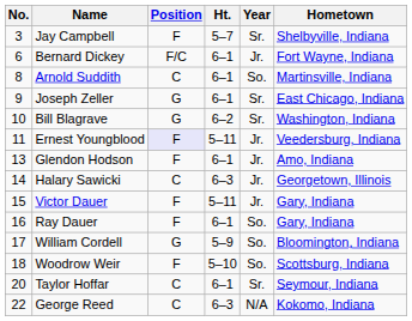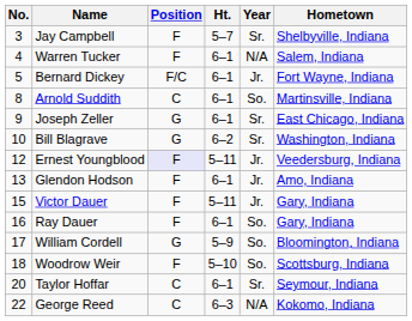 <table class="wikitable" style="text-align:center">
 <tr>
 <th>No.</th>
 <th>Name</th>
 <th><a href='#'>Position</a></th>
 <th>Ht.</th>
 <th>Year</th>
 <th>Hometown</th>
 </tr>
 <tr>
 <td>3</td>
 <td style="text-align:left">Jay Campbell</td>
 <td>F</td>
 <td>5–7</td>
 <td>Sr.</td>
 <td style="text-align:left"><a href='#'>Shelbyville, Indiana</a></td>
 </tr>
 <tr>
-<td>6</td>
+<td>4</td>
+<td style="text-align:left">Warren Tucker</td>
+<td>F</td>
+<td>6–1</td>
+<td>N/A</td>
+<td style="text-align:left"><a href='#'>Salem, Indiana</a></td>
+</tr>
+<tr>
+<td>5</td>
 <td style="text-align:left">Bernard Dickey</td>
 <td>F/C</td>
 <td>6–1</td>
 <td>Jr.</td>
 <td style="text-align:left"><a href='#'>Fort Wayne, Indiana</a></td>
 </tr>
 <tr>
 <td>8</td>
 <td style="text-align:left"><a href='#'>Arnold Suddith</a></td>
 <td>C</td>
 <td>6–1</td>
 <td>So.</td>
 <td style="text-align:left"><a href='#'>Martinsville, Indiana</a></td>
 </tr>
 <tr>
 <td>9</td>
 <td style="text-align:left">Joseph Zeller</td>
 <td>G</td>
 <td>6–1</td>
 <td>Sr.</td>
 <td style="text-align:left"><a href='#'>East Chicago, Indiana</a></td>
 </tr>
 <tr>
 <td>10</td>
 <td style="text-align:left">Bill Blagrave</td>
 <td>G</td>
 <td>6–2</td>
 <td>Sr.</td>
 <td style="text-align:left"><a href='#'>Washington, Indiana</a></td>
 </tr>
 <tr>
-<td>11</td>
+<td>12</td>
 <td style="text-align:left">Ernest Youngblood</td>
 <td style="background: lavender;">F</td>
 <td>5–11</td>
 <td>Jr.</td>
 <td style="text-align:left"><a href='#'>Veedersburg, Indiana</a></td>
 </tr>
 <tr>
 <td>13</td>
 <td style="text-align:left">Glendon Hodson</td>
 <td>F</td>
 <td>6–1</td>
 <td>Jr.</td>
 <td style="text-align:left"><a href='#'>Amo, Indiana</a></td>
-</tr>
-<tr>
-<td>14</td>
-<td style="text-align:left">Halary Sawicki</td>
-<td>C</td>
-<td>6–3</td>
-<td>Jr.</td>
-<td style="text-align:left"><a href='#'>Georgetown, Illinois</a></td>
 </tr>
 <tr>
 <td>15</td>
 <td style="text-align:left"><a href='#'>Victor Dauer</a></td>
 <td>F</td>
 <td>5–11</td>
 <td>Jr.</td>
 <td style="text-align:left"><a href='#'>Gary, Indiana</a></td>
 </tr>
 <tr>
 <td>16</td>
 <td style="text-align:left">Ray Dauer</td>
 <td>F</td>
 <td>6–1</td>
 <td>So.</td>
 <td style="text-align:left"><a href='#'>Gary, Indiana</a></td>
 </tr>
 <tr>
 <td>17</td>
 <td style="text-align:left">William Cordell</td>
 <td>G</td>
 <td>5–9</td>
 <td>So.</td>
 <td style="text-align:left"><a href='#'>Bloomington, Indiana</a></td>
 </tr>
 <tr>
 <td>18</td>
 <td style="text-align:left">Woodrow Weir</td>
 <td>F</td>
 <td>5–10</td>
 <td>So.</td>
 <td style="text-align:left"><a href='#'>Scottsburg, Indiana</a></td>
 </tr>
 <tr>
 <td>20</td>
 <td style="text-align:left">Taylor Hoffar</td>
 <td>C</td>
 <td>6–1</td>
 <td>Sr.</td>
 <td style="text-align:left"><a href='#'>Seymour, Indiana</a></td>
 </tr>
 <tr>
 <td>22</td>
 <td style="text-align:left">George Reed</td>
 <td>C</td>
 <td>6–3</td>
 <td>N/A</td>
 <td style="text-align:left"><a href='#'>Kokomo, Indiana</a></td>
 </tr>
 </table>
